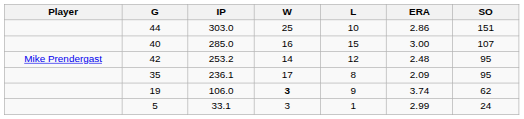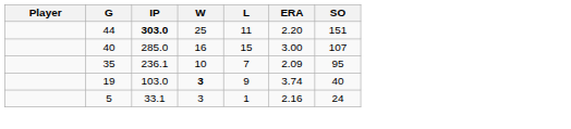 <table class="wikitable sortable">
 <tr>
 <th bgcolor="#DDDDFF" width="16%">Player</th>
 <th bgcolor="#DDDDFF" width="9%">G</th>
 <th bgcolor="#DDDDFF" width="9%">IP</th>
 <th bgcolor="#DDDDFF" width="9%">W</th>
 <th bgcolor="#DDDDFF" width="9%">L</th>
 <th bgcolor="#DDDDFF" width="9%">ERA</th>
 <th bgcolor="#DDDDFF" width="9%">SO</th>
 </tr>
 <tr align="center">
 <td></td>
 <td>44</td>
-<td>303.0</td>
+<td><strong>303.0</strong></td>
 <td>25</td>
-<td>10</td>
-<td>2.86</td>
+<td>11</td>
+<td>2.20</td>
 <td>151</td>
 </tr>
 <tr align="center">
 <td></td>
 <td>40</td>
 <td>285.0</td>
 <td>16</td>
 <td>15</td>
 <td>3.00</td>
 <td>107</td>
 </tr>
 <tr align="center">
-<td><a href='#'>Mike Prendergast</a></td>
-<td>42</td>
-<td>253.2</td>
-<td>14</td>
-<td>12</td>
-<td>2.48</td>
-<td>95</td>
-</tr>
-<tr align="center">
 <td></td>
 <td>35</td>
 <td>236.1</td>
-<td>17</td>
-<td>8</td>
+<td>10</td>
+<td>7</td>
 <td>2.09</td>
 <td>95</td>
 </tr>
 <tr align="center">
 <td></td>
 <td>19</td>
-<td>106.0</td>
+<td>103.0</td>
 <td><strong>3</strong></td>
 <td>9</td>
 <td>3.74</td>
-<td>62</td>
+<td>40</td>
 </tr>
 <tr align="center">
 <td></td>
 <td>5</td>
 <td>33.1</td>
 <td>3</td>
 <td>1</td>
-<td>2.99</td>
+<td>2.16</td>
 <td>24</td>
 </tr>
 </table>
